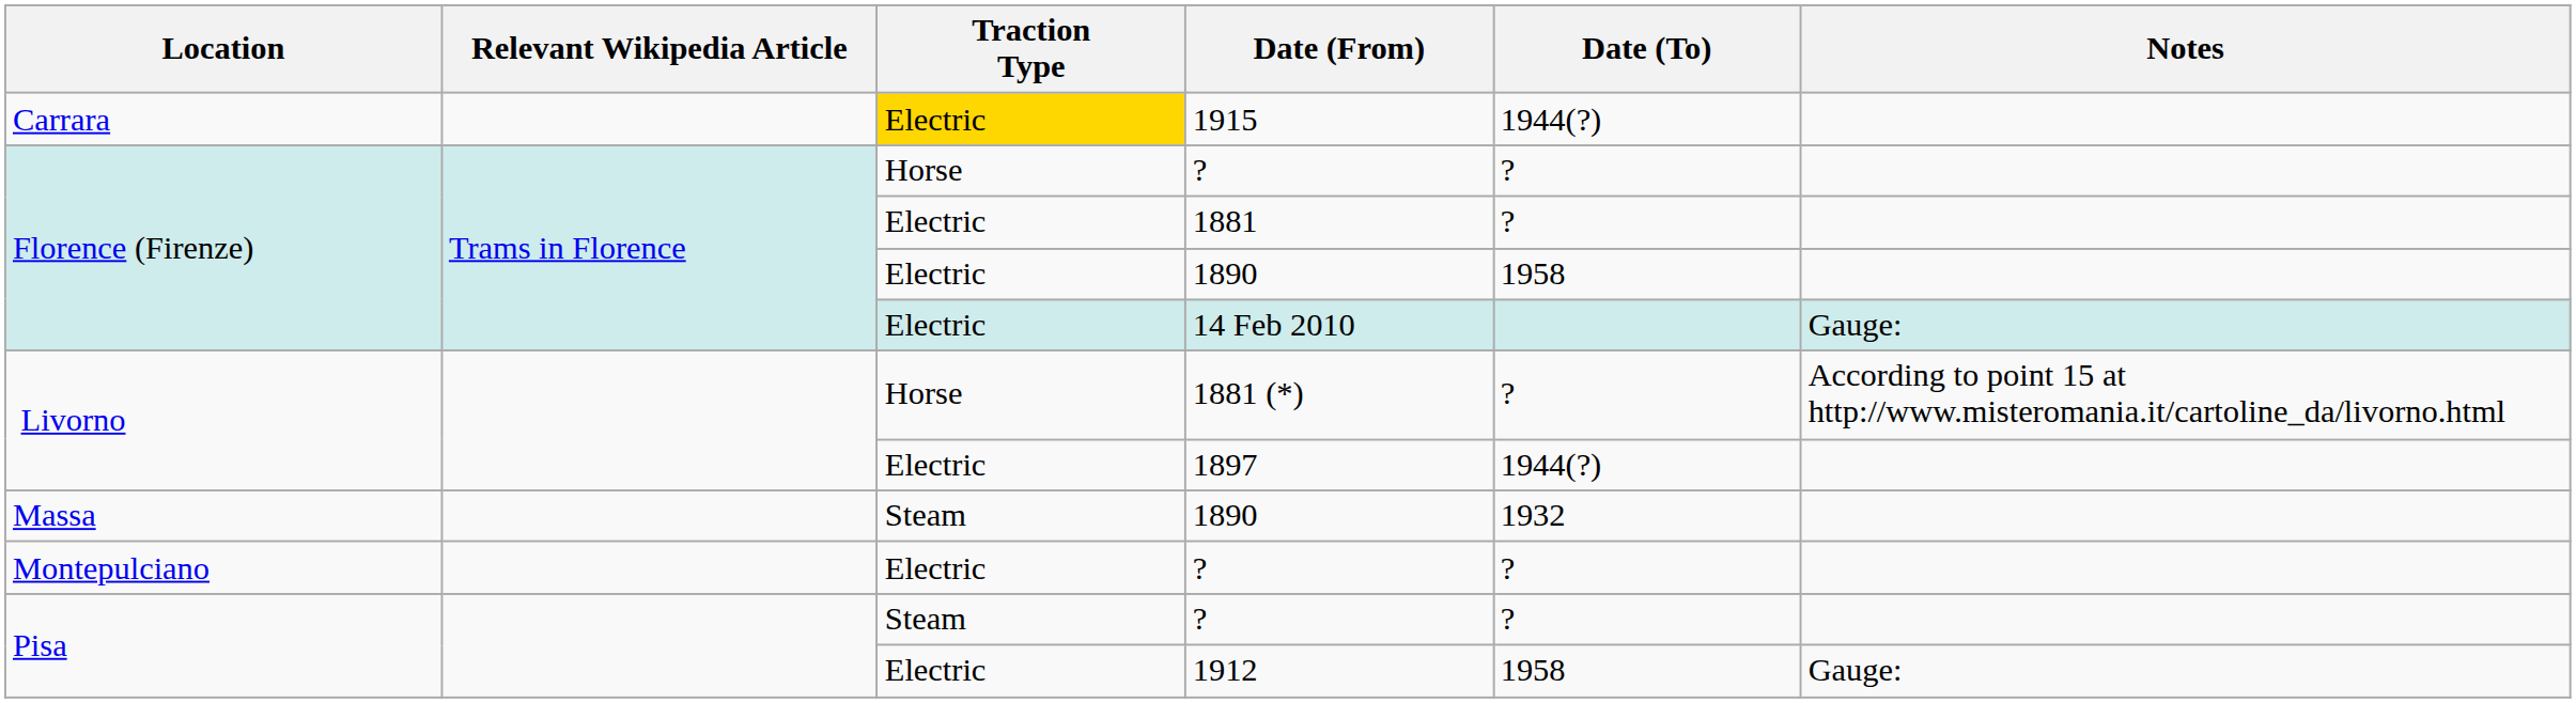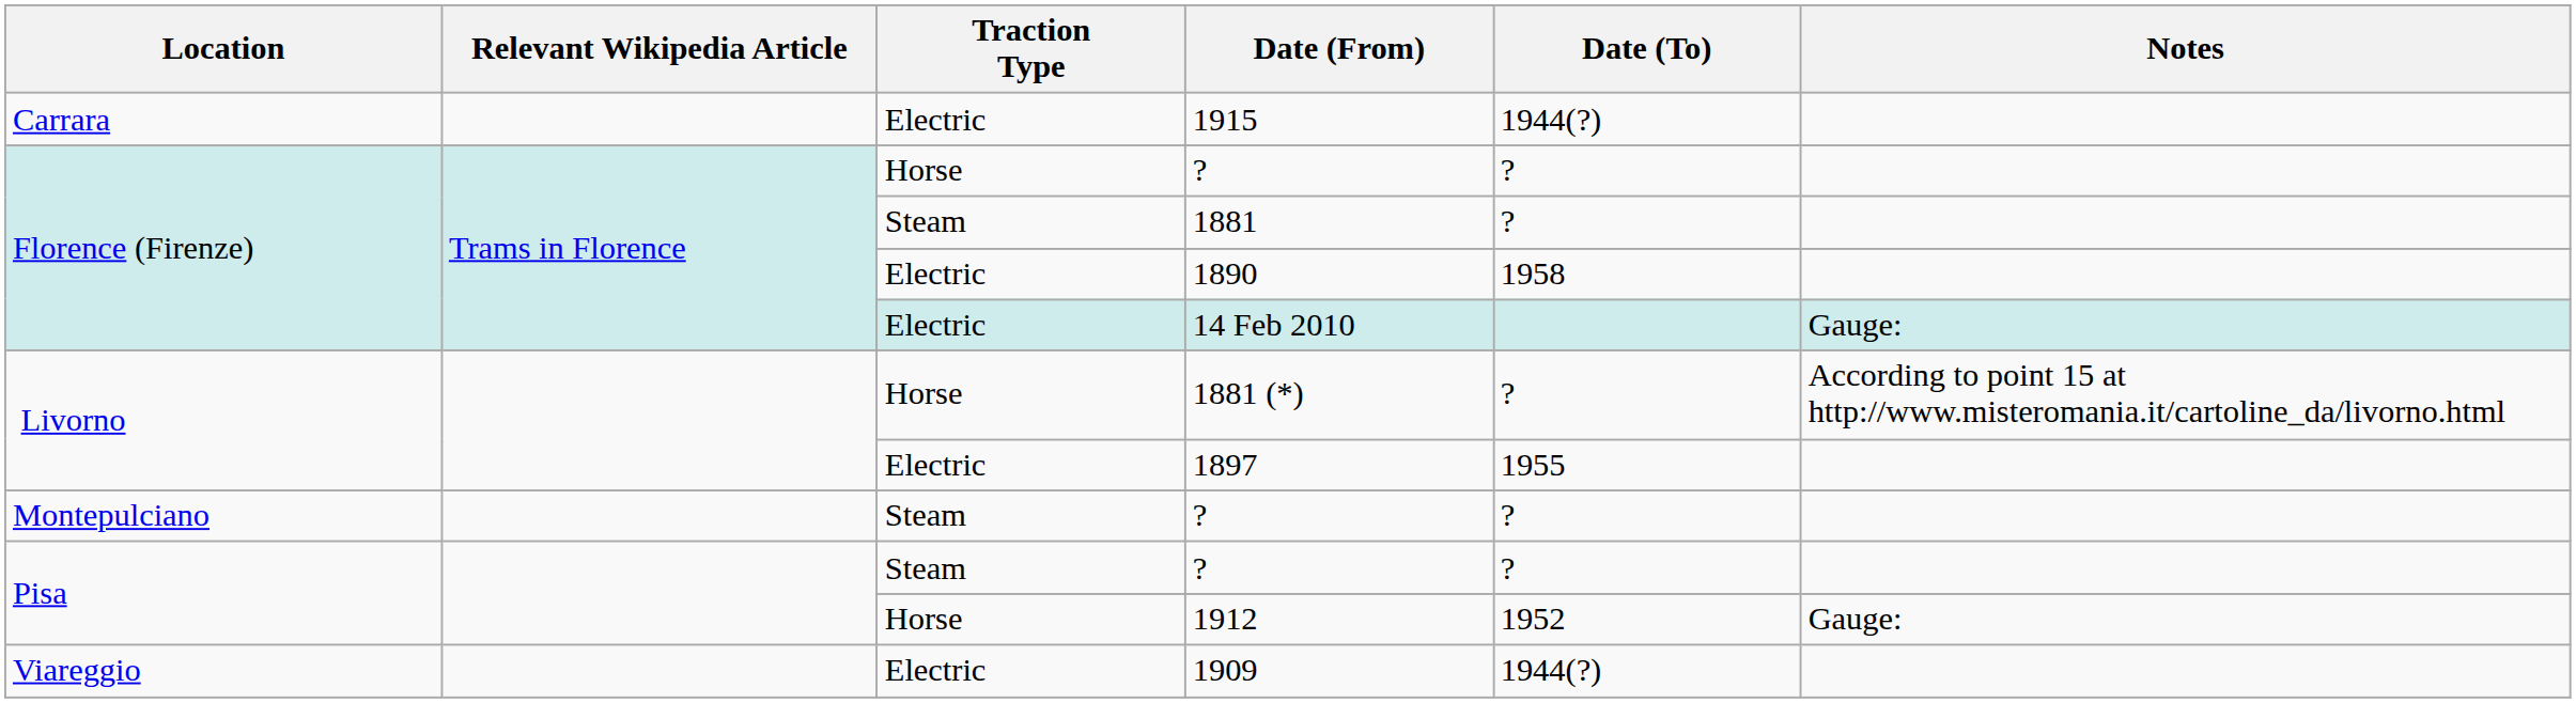 <table class="wikitable" style="width:100%;">
 <tr>
 <th style="width:17%;">Location</th>
 <th style="width:17%;">Relevant Wikipedia Article</th>
 <th style="width:12%;">Traction<br>Type</th>
 <th style="width:12%;">Date (From)</th>
 <th style="width:12%;">Date (To)</th>
 <th style="width:30%;">Notes</th>
 </tr>
 <tr>
 <td><a href='#'>Carrara</a></td>
 <td> </td>
-<td style="background: gold;">Electric</td>
+<td>Electric</td>
 <td>1915</td>
 <td>1944(?)</td>
 <td> </td>
 </tr>
 <tr>
 <td style="background:#CFECEC" rowspan="4"><a href='#'>Florence</a> (Firenze)</td>
 <td style="background:#CFECEC" rowspan="4"><a href='#'>Trams in Florence</a></td>
 <td>Horse</td>
 <td>?</td>
 <td>?</td>
 <td> </td>
 </tr>
 <tr>
-<td>Electric</td>
+<td>Steam</td>
 <td>1881</td>
 <td>?</td>
 <td> </td>
 </tr>
 <tr>
 <td>Electric</td>
 <td>1890</td>
 <td>1958</td>
 <td> </td>
 </tr>
 <tr style="background:#CFECEC">
 <td>Electric</td>
 <td>14 Feb 2010</td>
 <td> </td>
 <td>Gauge: </td>
 </tr>
 <tr>
 <td rowspan="2"> <a href='#'>Livorno</a></td>
 <td rowspan="2"></td>
 <td>Horse</td>
 <td>1881 (*)</td>
 <td>?</td>
 <td>According to point 15 at http://www.misteromania.it/cartoline_da/livorno.html</td>
 </tr>
 <tr>
 <td>Electric</td>
 <td>1897</td>
-<td>1944(?)</td>
-<td> </td>
-</tr>
-<tr>
-<td><a href='#'>Massa</a></td>
-<td> </td>
-<td>Steam</td>
-<td>1890</td>
-<td>1932</td>
+<td>1955</td>
 <td> </td>
 </tr>
 <tr>
 <td><a href='#'>Montepulciano</a></td>
 <td> </td>
-<td>Electric</td>
+<td>Steam</td>
 <td>?</td>
 <td>?</td>
 <td> </td>
 </tr>
 <tr>
 <td rowspan="2"><a href='#'>Pisa</a></td>
 <td rowspan="2"> </td>
 <td>Steam</td>
 <td>?</td>
 <td>?</td>
 <td> </td>
 </tr>
 <tr>
-<td>Electric</td>
+<td>Horse</td>
 <td>1912</td>
-<td>1958</td>
+<td>1952</td>
 <td>Gauge: </td>
 </tr>
+<tr>
+<td><a href='#'>Viareggio</a></td>
+<td> </td>
+<td>Electric</td>
+<td>1909</td>
+<td>1944(?)</td>
+<td> </td>
+</tr>
 </table>
